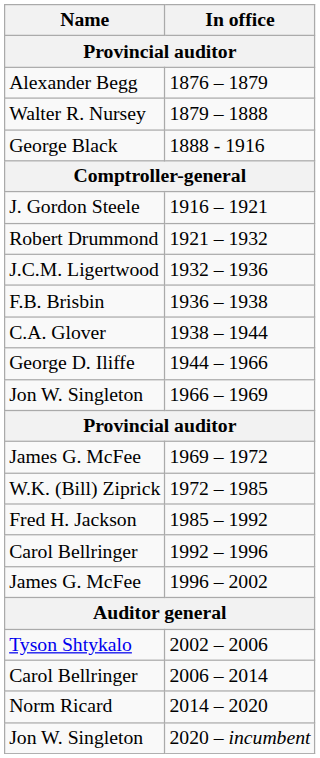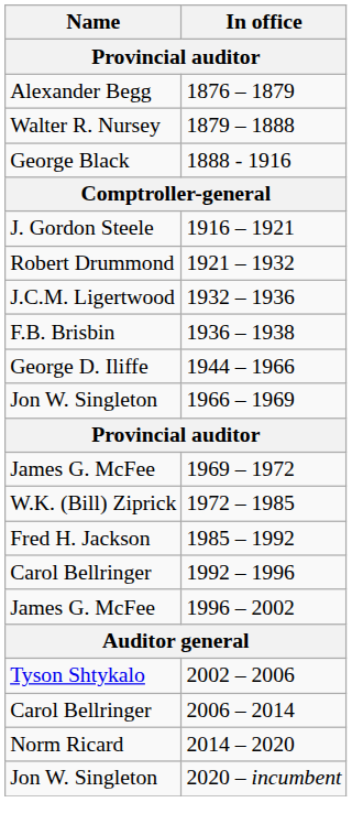 <table class="wikitable">
 <tr>
 <th>Name</th>
 <th>In office</th>
 </tr>
 <tr>
 <th colspan="2">Provincial auditor</th>
 </tr>
 <tr>
 <td>Alexander Begg</td>
 <td>1876 – 1879</td>
 </tr>
 <tr>
 <td>Walter R. Nursey</td>
 <td>1879 – 1888</td>
 </tr>
 <tr>
 <td>George Black</td>
 <td>1888 - 1916</td>
 </tr>
 <tr>
 <th colspan="2">Comptroller-general</th>
 </tr>
 <tr>
 <td>J. Gordon Steele</td>
 <td>1916 – 1921</td>
 </tr>
 <tr>
 <td>Robert Drummond</td>
 <td>1921 – 1932</td>
 </tr>
 <tr>
 <td>J.C.M. Ligertwood</td>
 <td>1932 – 1936</td>
 </tr>
 <tr>
 <td>F.B. Brisbin</td>
 <td>1936 – 1938</td>
-</tr>
-<tr>
-<td>C.A. Glover</td>
-<td>1938 – 1944</td>
 </tr>
 <tr>
 <td>George D. Iliffe</td>
 <td>1944 – 1966</td>
 </tr>
 <tr>
 <td>Jon W. Singleton</td>
 <td>1966 – 1969</td>
 </tr>
 <tr>
 <th colspan="2">Provincial auditor</th>
 </tr>
 <tr>
 <td>James G. McFee</td>
 <td>1969 – 1972</td>
 </tr>
 <tr>
 <td>W.K. (Bill) Ziprick</td>
 <td>1972 – 1985</td>
 </tr>
 <tr>
 <td>Fred H. Jackson</td>
 <td>1985 – 1992</td>
 </tr>
 <tr>
 <td>Carol Bellringer</td>
 <td>1992 – 1996</td>
 </tr>
 <tr>
 <td>James G. McFee</td>
 <td>1996 – 2002</td>
 </tr>
 <tr>
 <th colspan="2">Auditor general</th>
 </tr>
 <tr>
 <td><a href='#'>Tyson Shtykalo</a></td>
 <td>2002 – 2006</td>
 </tr>
 <tr>
 <td>Carol Bellringer</td>
 <td>2006 – 2014</td>
 </tr>
 <tr>
 <td>Norm Ricard</td>
 <td>2014 – 2020</td>
 </tr>
 <tr>
 <td>Jon W. Singleton</td>
 <td>2020 – <em>incumbent</em></td>
 </tr>
 </table>
